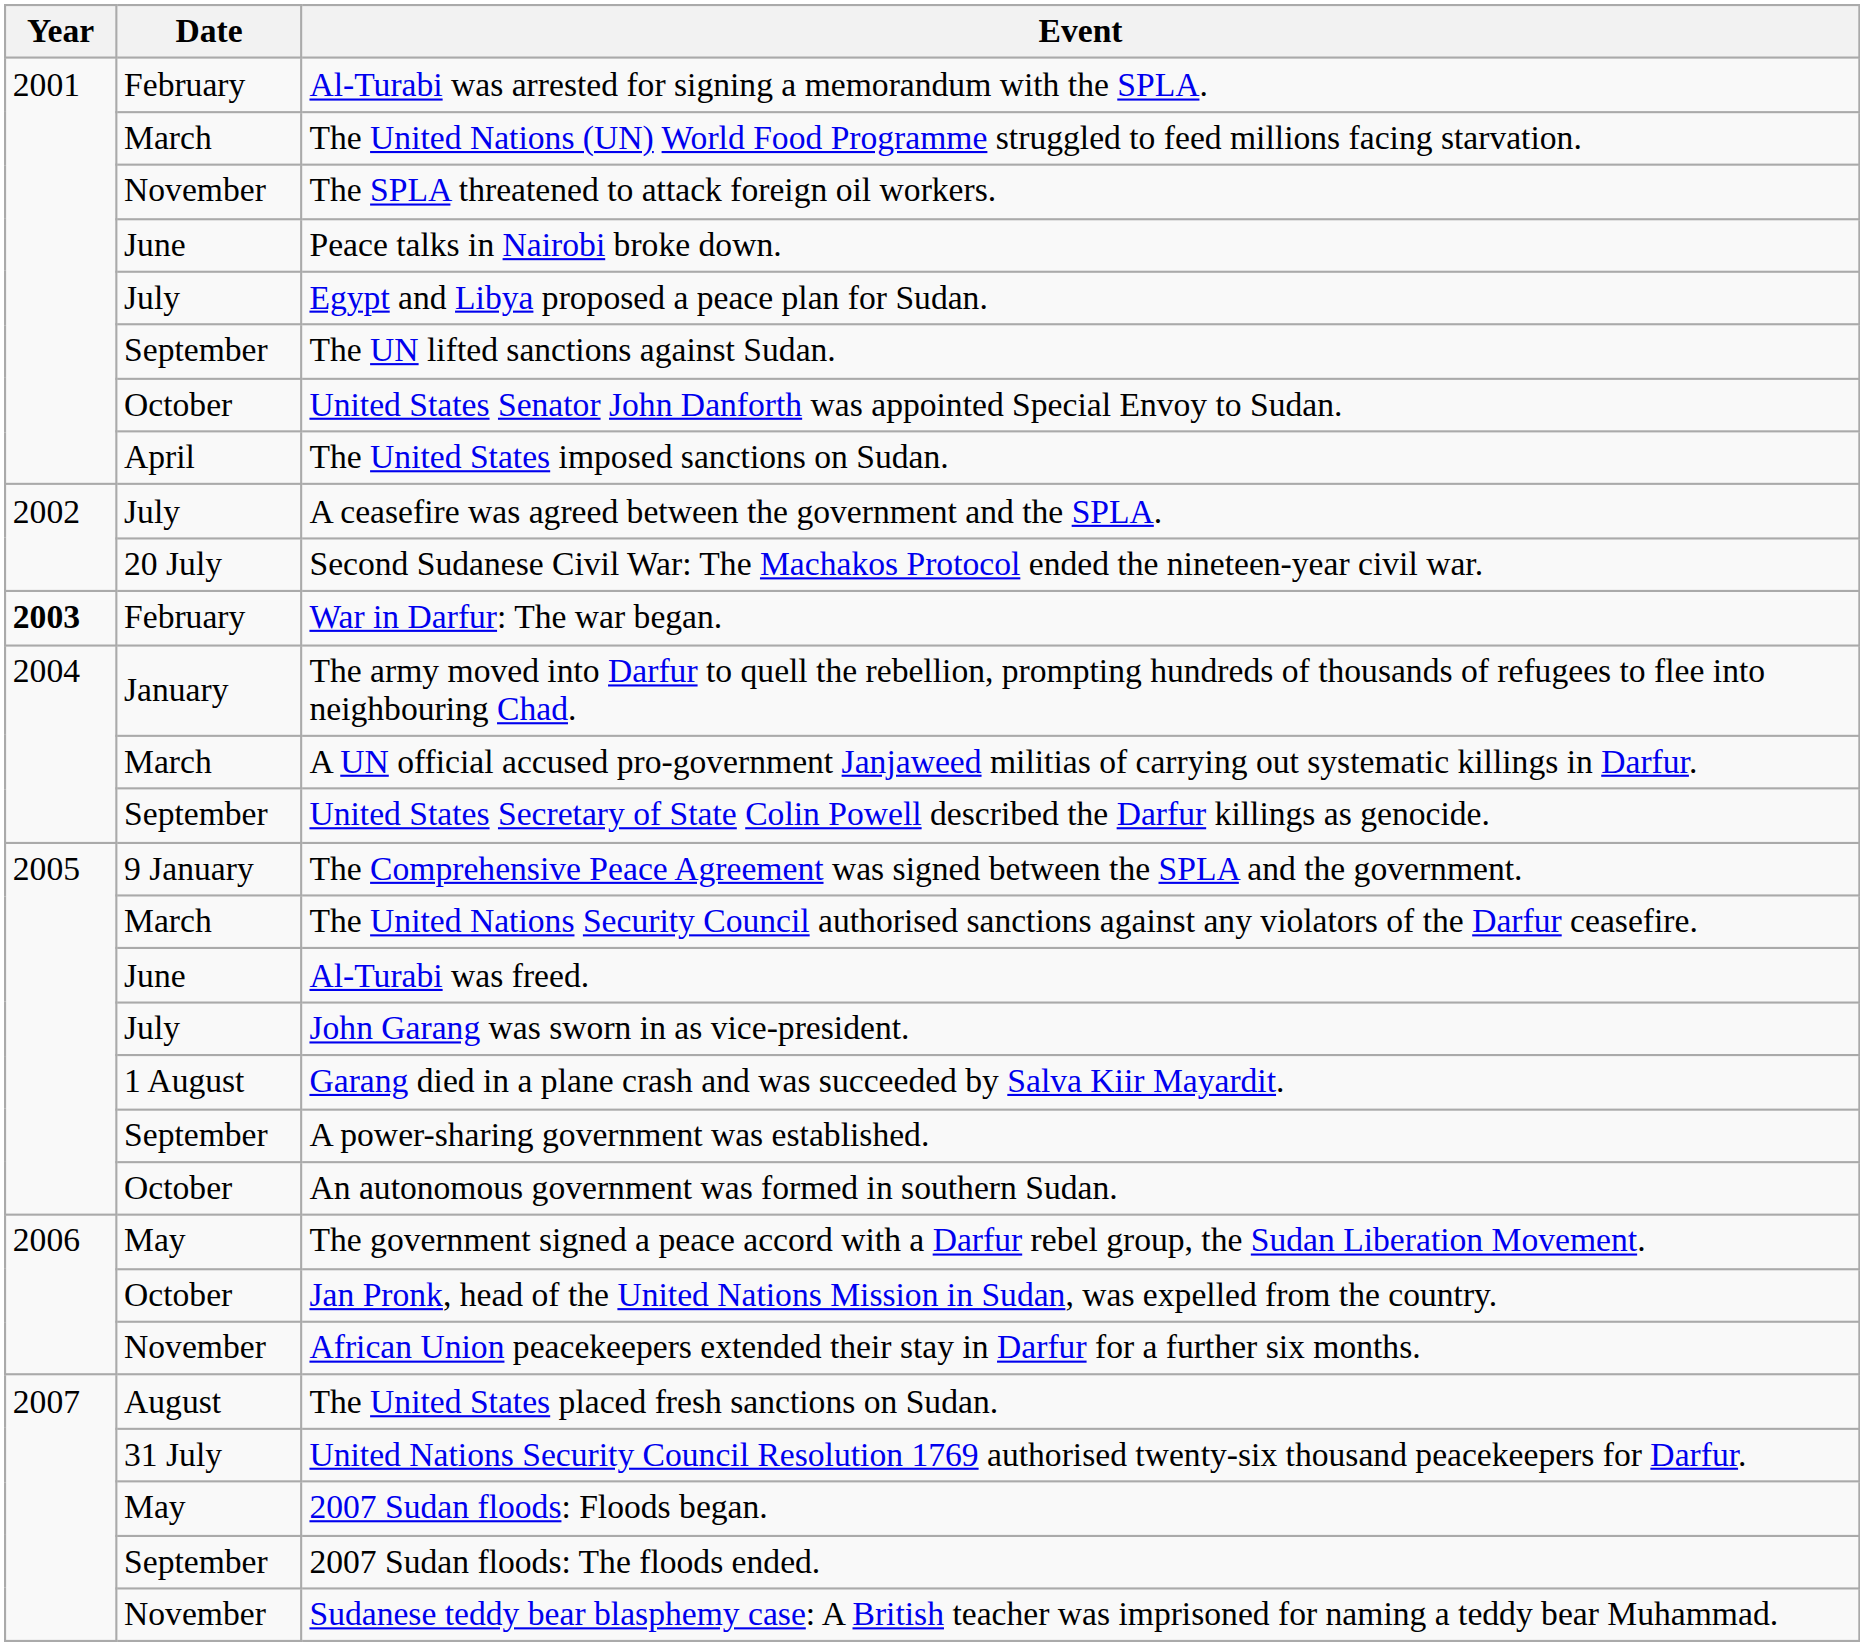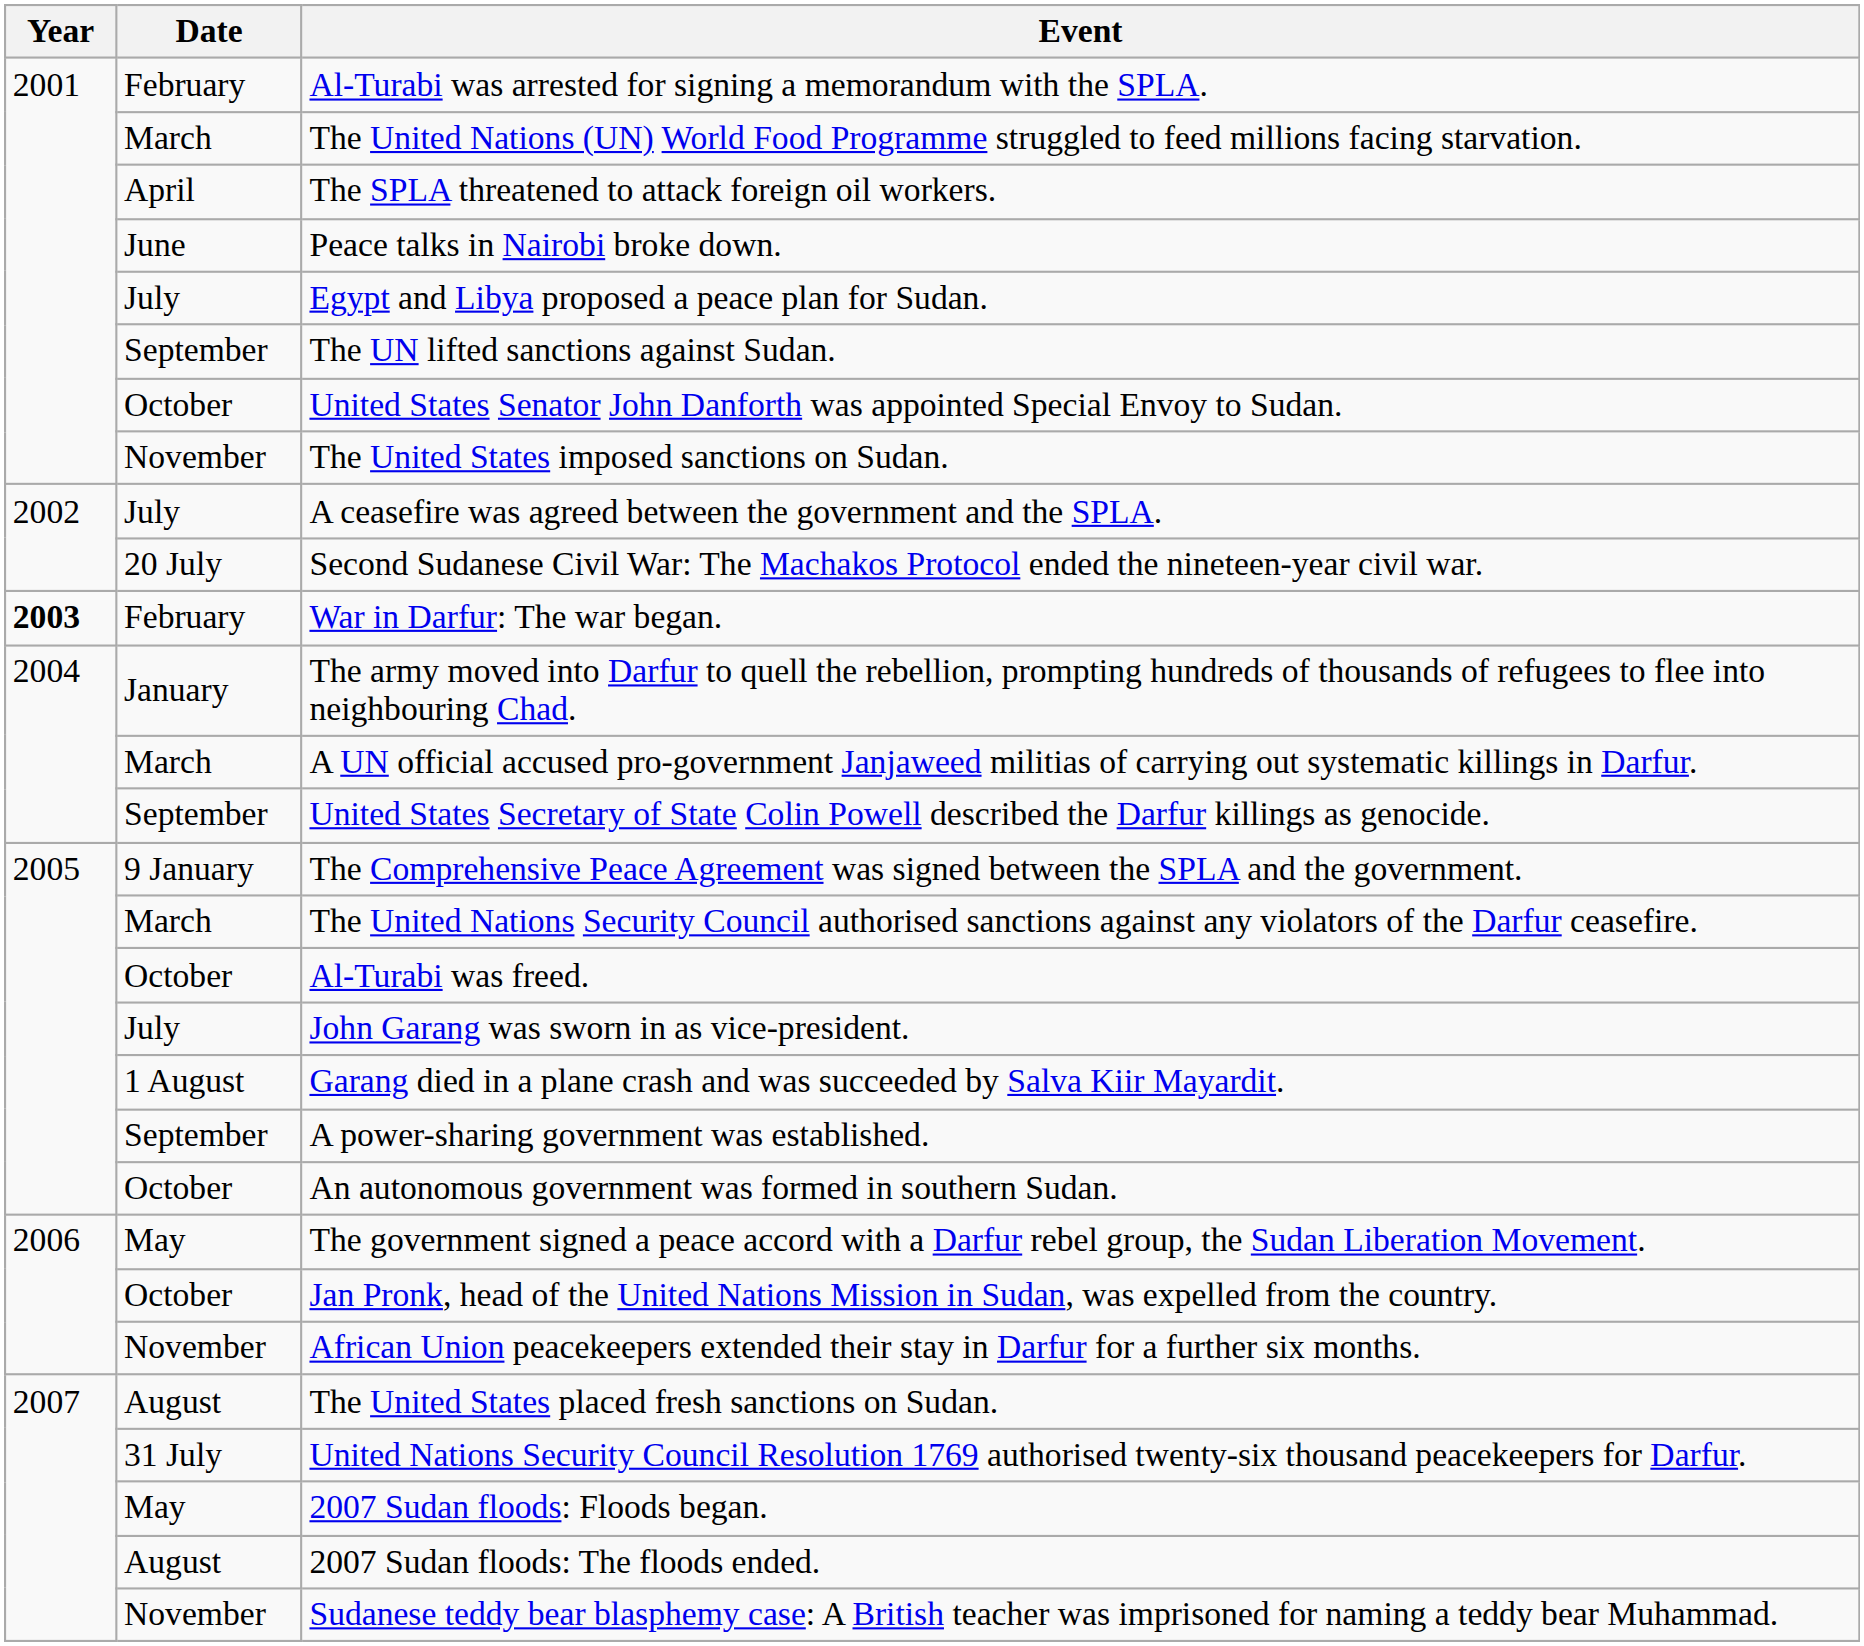 <table class="wikitable" width="100%">
 <tr>
 <th style="width:6%">Year</th>
 <th style="width:10%">Date</th>
 <th>Event</th>
 </tr>
 <tr>
 <td rowspan="8" valign="top">2001</td>
 <td>February</td>
 <td><a href='#'>Al-Turabi</a> was arrested for signing a memorandum with the <a href='#'>SPLA</a>.</td>
 </tr>
 <tr>
 <td>March</td>
 <td>The <a href='#'>United Nations (UN)</a> <a href='#'>World Food Programme</a> struggled to feed millions facing starvation.</td>
 </tr>
 <tr>
-<td>November</td>
+<td>April</td>
 <td>The <a href='#'>SPLA</a> threatened to attack foreign oil workers.</td>
 </tr>
 <tr>
 <td>June</td>
 <td>Peace talks in <a href='#'>Nairobi</a> broke down.</td>
 </tr>
 <tr>
 <td>July</td>
 <td><a href='#'>Egypt</a> and <a href='#'>Libya</a> proposed a peace plan for Sudan.</td>
 </tr>
 <tr>
 <td>September</td>
 <td>The <a href='#'>UN</a> lifted sanctions against Sudan.</td>
 </tr>
 <tr>
 <td>October</td>
 <td><a href='#'>United States</a> <a href='#'>Senator</a> <a href='#'>John Danforth</a> was appointed Special Envoy to Sudan.</td>
 </tr>
 <tr>
-<td>April</td>
+<td>November</td>
 <td>The <a href='#'>United States</a> imposed sanctions on Sudan.</td>
 </tr>
 <tr>
 <td rowspan="2" valign="top">2002</td>
 <td>July</td>
 <td>A ceasefire was agreed between the government and the <a href='#'>SPLA</a>.</td>
 </tr>
 <tr>
 <td>20 July</td>
 <td>Second Sudanese Civil War: The <a href='#'>Machakos Protocol</a> ended the nineteen-year civil war.</td>
 </tr>
 <tr>
 <td><strong>2003</strong></td>
 <td>February</td>
 <td><a href='#'>War in Darfur</a>: The war began.</td>
 </tr>
 <tr>
 <td rowspan="3" valign="top">2004</td>
 <td>January</td>
 <td>The army moved into <a href='#'>Darfur</a> to quell the rebellion, prompting hundreds of thousands of refugees to flee into neighbouring <a href='#'>Chad</a>.</td>
 </tr>
 <tr>
 <td>March</td>
 <td>A <a href='#'>UN</a> official accused pro-government <a href='#'>Janjaweed</a> militias of carrying out systematic killings in <a href='#'>Darfur</a>.</td>
 </tr>
 <tr>
 <td>September</td>
 <td><a href='#'>United States</a> <a href='#'>Secretary of State</a> <a href='#'>Colin Powell</a> described the <a href='#'>Darfur</a> killings as genocide.</td>
 </tr>
 <tr>
 <td rowspan="7" valign="top">2005</td>
 <td>9 January</td>
 <td>The <a href='#'>Comprehensive Peace Agreement</a> was signed between the <a href='#'>SPLA</a> and the government.</td>
 </tr>
 <tr>
 <td>March</td>
 <td>The <a href='#'>United Nations</a> <a href='#'>Security Council</a> authorised sanctions against any violators of the <a href='#'>Darfur</a> ceasefire.</td>
 </tr>
 <tr>
-<td>June</td>
+<td>October</td>
 <td><a href='#'>Al-Turabi</a> was freed.</td>
 </tr>
 <tr>
 <td>July</td>
 <td><a href='#'>John Garang</a> was sworn in as vice-president.</td>
 </tr>
 <tr>
 <td>1 August</td>
 <td><a href='#'>Garang</a> died in a plane crash and was succeeded by <a href='#'>Salva Kiir Mayardit</a>.</td>
 </tr>
 <tr>
 <td>September</td>
 <td>A power-sharing government was established.</td>
 </tr>
 <tr>
 <td>October</td>
 <td>An autonomous government was formed in southern Sudan.</td>
 </tr>
 <tr>
 <td rowspan="3" valign="top">2006</td>
 <td>May</td>
 <td>The government signed a peace accord with a <a href='#'>Darfur</a> rebel group, the <a href='#'>Sudan Liberation Movement</a>.</td>
 </tr>
 <tr>
 <td>October</td>
 <td><a href='#'>Jan Pronk</a>, head of the <a href='#'>United Nations Mission in Sudan</a>, was expelled from the country.</td>
 </tr>
 <tr>
 <td>November</td>
 <td><a href='#'>African Union</a> peacekeepers extended their stay in <a href='#'>Darfur</a> for a further six months.</td>
 </tr>
 <tr>
 <td rowspan="5" valign="top">2007</td>
 <td>August</td>
 <td>The <a href='#'>United States</a> placed fresh sanctions on Sudan.</td>
 </tr>
 <tr>
 <td>31 July</td>
 <td><a href='#'>United Nations Security Council Resolution 1769</a> authorised twenty-six thousand peacekeepers for <a href='#'>Darfur</a>.</td>
 </tr>
 <tr>
 <td>May</td>
 <td><a href='#'>2007 Sudan floods</a>: Floods began.</td>
 </tr>
 <tr>
-<td>September</td>
+<td>August</td>
 <td>2007 Sudan floods: The floods ended.</td>
 </tr>
 <tr>
 <td>November</td>
 <td><a href='#'>Sudanese teddy bear blasphemy case</a>: A <a href='#'>British</a> teacher was imprisoned for naming a teddy bear Muhammad.</td>
 </tr>
 </table>
